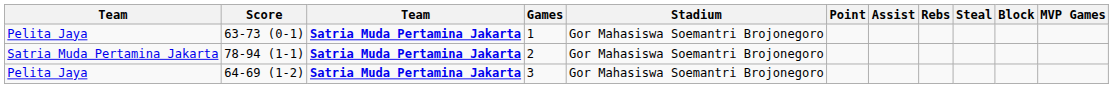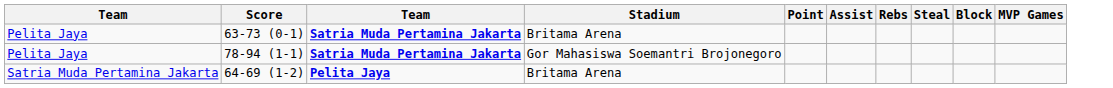 <table class="wikitable">
 <tr>
 <th>Team</th>
 <th>Score</th>
 <th>Team</th>
-<th>Games</th>
 <th>Stadium</th>
 <th>Point</th>
 <th>Assist</th>
 <th>Rebs</th>
 <th>Steal</th>
 <th>Block</th>
 <th>MVP Games</th>
 </tr>
 <tr>
 <td><a href='#'>Pelita Jaya</a></td>
 <td>63-73 (0-1)</td>
 <td><strong><a href='#'>Satria Muda Pertamina Jakarta</a></strong></td>
-<td>1</td>
+<td>Britama Arena</td>
+<td></td>
+<td></td>
+<td></td>
+<td></td>
+<td></td>
+<td></td>
+</tr>
+<tr>
+<td><a href='#'>Pelita Jaya</a></td>
+<td>78-94 (1-1)</td>
+<td><strong><a href='#'>Satria Muda Pertamina Jakarta</a></strong></td>
 <td>Gor Mahasiswa Soemantri Brojonegoro</td>
 <td></td>
 <td></td>
 <td></td>
 <td></td>
 <td></td>
 <td></td>
 </tr>
 <tr>
 <td><a href='#'>Satria Muda Pertamina Jakarta</a></td>
-<td>78-94 (1-1)</td>
-<td><strong><a href='#'>Satria Muda Pertamina Jakarta</a></strong></td>
-<td>2</td>
-<td>Gor Mahasiswa Soemantri Brojonegoro</td>
-<td></td>
-<td></td>
-<td></td>
-<td></td>
-<td></td>
-<td></td>
-</tr>
-<tr>
-<td><a href='#'>Pelita Jaya</a></td>
 <td>64-69 (1-2)</td>
-<td><strong><a href='#'>Satria Muda Pertamina Jakarta</a></strong></td>
-<td>3</td>
-<td>Gor Mahasiswa Soemantri Brojonegoro</td>
+<td><strong><a href='#'>Pelita Jaya</a></strong></td>
+<td>Britama Arena</td>
 <td></td>
 <td></td>
 <td></td>
 <td></td>
 <td></td>
 <td></td>
 </tr>
 </table>
